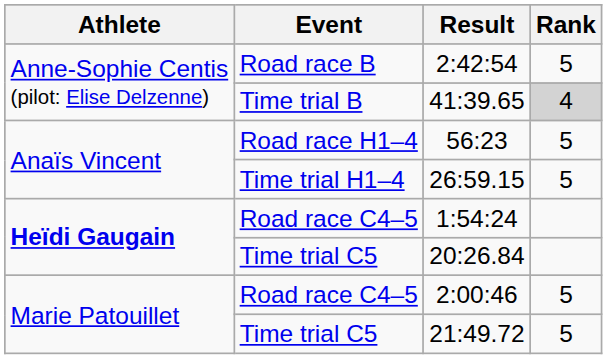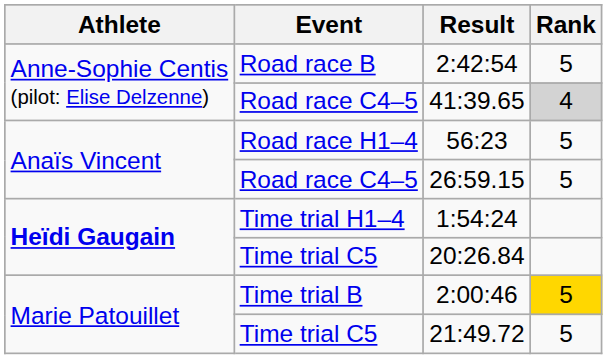 <table class=wikitable style="font-size:90%">
 <tr>
 <th>Athlete</th>
 <th>Event</th>
 <th>Result</th>
 <th>Rank</th>
 </tr>
 <tr align=center>
 <td align=left rowspan=2><a href='#'>Anne-Sophie Centis</a><br><small>(pilot: <a href='#'>Elise Delzenne</a>)</small></td>
 <td align=left><a href='#'>Road race B</a></td>
 <td>2:42:54</td>
 <td>5</td>
 </tr>
 <tr align=center>
-<td align=left><a href='#'>Time trial B</a></td>
+<td align=left><a href='#'>Road race C4–5</a></td>
 <td>41:39.65</td>
 <td style="background: lightgrey;">4</td>
 </tr>
 <tr align=center>
 <td align=left rowspan=2><a href='#'>Anaïs Vincent</a></td>
 <td align=left><a href='#'>Road race H1–4</a></td>
 <td>56:23</td>
 <td>5</td>
 </tr>
 <tr align=center>
-<td align=left><a href='#'>Time trial H1–4</a></td>
+<td align=left><a href='#'>Road race C4–5</a></td>
 <td>26:59.15</td>
 <td>5</td>
 </tr>
 <tr align=center>
 <td align=left rowspan=2><strong><a href='#'>Heïdi Gaugain</a></strong></td>
-<td align=left><a href='#'>Road race C4–5</a></td>
+<td align=left><a href='#'>Time trial H1–4</a></td>
 <td>1:54:24</td>
 <td></td>
 </tr>
 <tr align=center>
 <td align=left><a href='#'>Time trial C5</a></td>
 <td>20:26.84</td>
 <td></td>
 </tr>
 <tr align=center>
 <td align=left rowspan=2><a href='#'>Marie Patouillet</a></td>
-<td align=left><a href='#'>Road race C4–5</a></td>
+<td align=left><a href='#'>Time trial B</a></td>
 <td>2:00:46</td>
-<td>5</td>
+<td style="background: gold;">5</td>
 </tr>
 <tr align=center>
 <td align=left><a href='#'>Time trial C5</a></td>
 <td>21:49.72</td>
 <td>5</td>
 </tr>
 </table>
